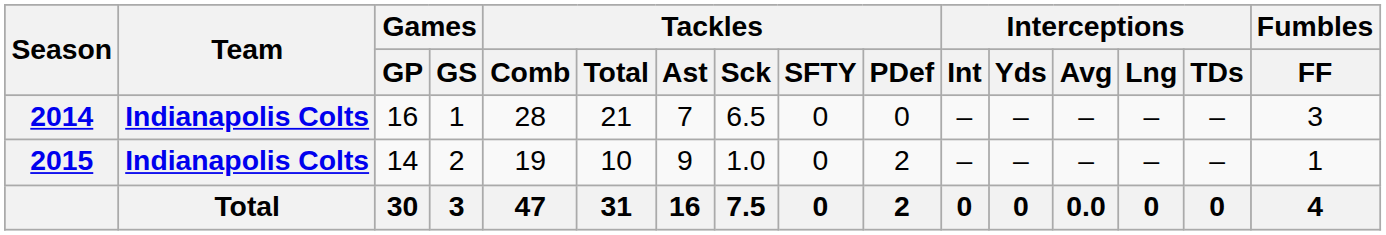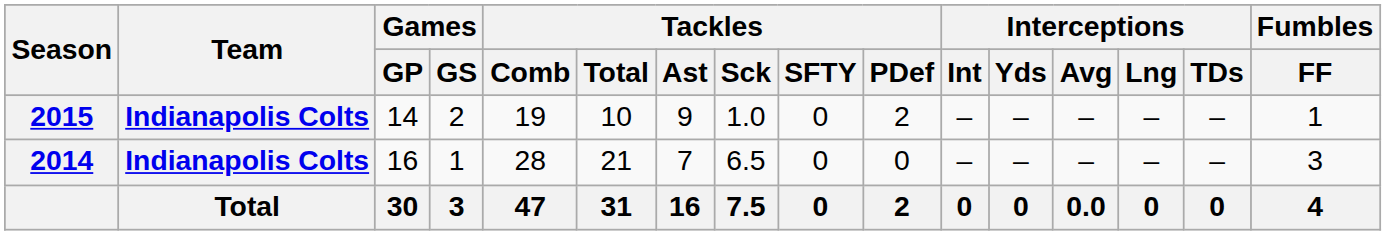 <table class=wikitable style="text-align:center;">
 <tr>
 <th rowspan=2>Season</th>
 <th rowspan=2>Team</th>
 <th colspan=2>Games</th>
 <th colspan=6>Tackles</th>
 <th colspan=5>Interceptions</th>
 <th colspan=1>Fumbles</th>
 </tr>
 <tr>
 <th>GP</th>
 <th>GS</th>
 <th>Comb</th>
 <th>Total</th>
 <th>Ast</th>
 <th>Sck</th>
 <th>SFTY</th>
 <th>PDef</th>
 <th>Int</th>
 <th>Yds</th>
 <th>Avg</th>
 <th>Lng</th>
 <th>TDs</th>
 <th>FF</th>
 </tr>
 <tr>
+<th><a href='#'>2015</a></th>
+<th><a href='#'>Indianapolis Colts</a></th>
+<td>14</td>
+<td>2</td>
+<td>19</td>
+<td>10</td>
+<td>9</td>
+<td>1.0</td>
+<td>0</td>
+<td>2</td>
+<td>–</td>
+<td>–</td>
+<td>–</td>
+<td>–</td>
+<td>–</td>
+<td>1</td>
+</tr>
+<tr>
 <th><a href='#'>2014</a></th>
 <th><a href='#'>Indianapolis Colts</a></th>
 <td>16</td>
 <td>1</td>
 <td>28</td>
 <td>21</td>
 <td>7</td>
 <td>6.5</td>
 <td>0</td>
 <td>0</td>
 <td>–</td>
 <td>–</td>
 <td>–</td>
 <td>–</td>
 <td>–</td>
 <td>3</td>
-</tr>
-<tr>
-<th><a href='#'>2015</a></th>
-<th><a href='#'>Indianapolis Colts</a></th>
-<td>14</td>
-<td>2</td>
-<td>19</td>
-<td>10</td>
-<td>9</td>
-<td>1.0</td>
-<td>0</td>
-<td>2</td>
-<td>–</td>
-<td>–</td>
-<td>–</td>
-<td>–</td>
-<td>–</td>
-<td>1</td>
 </tr>
 <tr>
 <th></th>
 <th>Total</th>
 <th>30</th>
 <th>3</th>
 <th>47</th>
 <th>31</th>
 <th>16</th>
 <th>7.5</th>
 <th>0</th>
 <th>2</th>
 <th>0</th>
 <th>0</th>
 <th>0.0</th>
 <th>0</th>
 <th>0</th>
 <th>4</th>
 </tr>
 </table>
